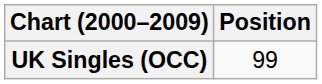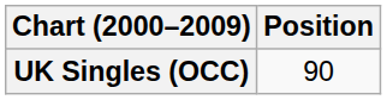 <table class="wikitable plainrowheaders" style="text-align:center;">
 <tr>
 <th>Chart (2000–2009)</th>
 <th>Position</th>
 </tr>
 <tr>
 <th scope="row">UK Singles (OCC)</th>
-<td align="center">99</td>
+<td align="center">90</td>
 </tr>
 </table>
